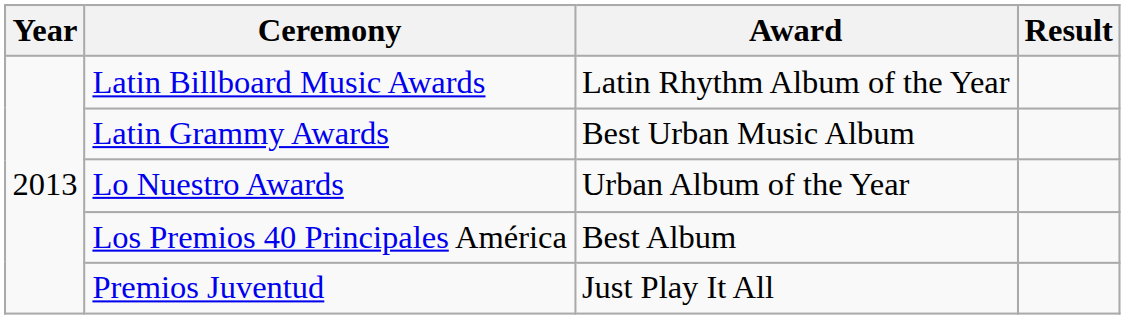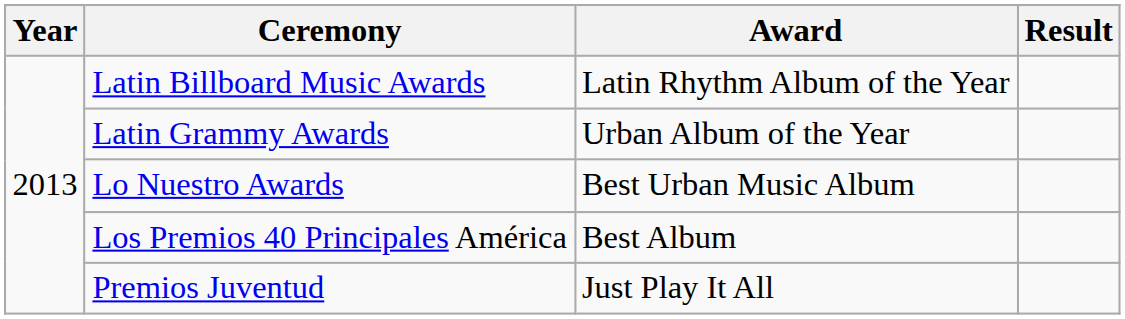 <table class="wikitable">
 <tr>
 <th>Year</th>
 <th>Ceremony</th>
 <th>Award</th>
 <th>Result</th>
 </tr>
 <tr>
 <td rowspan="5">2013</td>
 <td><a href='#'>Latin Billboard Music Awards</a></td>
 <td>Latin Rhythm Album of the Year</td>
 <td></td>
 </tr>
 <tr>
 <td><a href='#'>Latin Grammy Awards</a></td>
-<td>Best Urban Music Album</td>
+<td>Urban Album of the Year</td>
 <td></td>
 </tr>
 <tr>
 <td><a href='#'>Lo Nuestro Awards</a></td>
-<td>Urban Album of the Year</td>
+<td>Best Urban Music Album</td>
 <td></td>
 </tr>
 <tr>
 <td><a href='#'>Los Premios 40 Principales</a> América</td>
 <td>Best Album</td>
 <td></td>
 </tr>
 <tr>
 <td><a href='#'>Premios Juventud</a></td>
 <td>Just Play It All</td>
 <td></td>
 </tr>
 </table>
